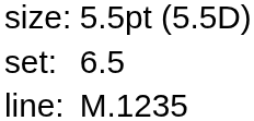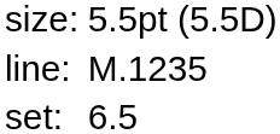 <table style="margin-left:40px;">
 <tr>
 <td>size:</td>
 <td>5.5pt (5.5D)</td>
 </tr>
 <tr>
+<td>line:</td>
+<td>M.1235</td>
+</tr>
+<tr>
 <td>set:</td>
 <td>6.5</td>
 </tr>
-<tr>
-<td>line:</td>
-<td>M.1235</td>
-</tr>
 </table>
